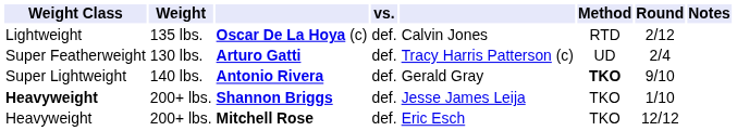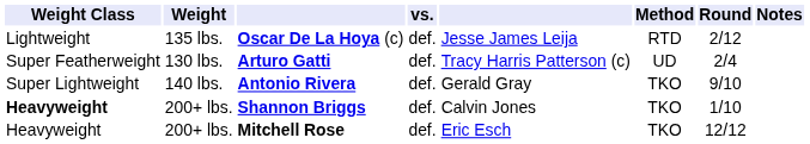 <table class="toccolours" style="font-size: 85%;">
 <tr>
 <th style="background:#e6e8fa; color:#000; text-align:center;">Weight Class</th>
 <th style="background:#e6e8fa; color:#000; text-align:center;">Weight</th>
 <th style="background:#e6e8fa; color:#000; text-align:center;"></th>
 <th style="background:#e6e8fa; color:#000; text-align:center;">vs.</th>
 <th style="background:#e6e8fa; color:#000; text-align:center;"></th>
 <th style="background:#e6e8fa; color:#000; text-align:center;">Method</th>
 <th style="background:#e6e8fa; color:#000; text-align:center;">Round</th>
 <th style="background:#e6e8fa; color:#000; text-align:center;">Notes</th>
 </tr>
 <tr>
 <td>Lightweight</td>
 <td>135 lbs.</td>
 <td><strong><a href='#'>Oscar De La Hoya</a></strong> (c)</td>
 <td>def.</td>
-<td>Calvin Jones</td>
+<td><a href='#'>Jesse James Leija</a></td>
 <td align=center>RTD</td>
 <td align=center>2/12</td>
 <td></td>
 </tr>
 <tr>
 <td>Super Featherweight</td>
 <td>130 lbs.</td>
 <td><strong><a href='#'>Arturo Gatti</a></strong></td>
 <td>def.</td>
 <td><a href='#'>Tracy Harris Patterson</a> (c)</td>
 <td align=center>UD</td>
 <td align=center>2/4</td>
 <td></td>
 </tr>
 <tr>
 <td>Super Lightweight</td>
 <td>140 lbs.</td>
 <td><strong><a href='#'>Antonio Rivera</a></strong></td>
 <td>def.</td>
 <td>Gerald Gray</td>
-<td align=center><strong>TKO</strong></td>
+<td align=center>TKO</td>
 <td align=center>9/10</td>
 </tr>
 <tr>
 <td><strong>Heavyweight</strong></td>
 <td>200+ lbs.</td>
 <td><strong><a href='#'>Shannon Briggs</a></strong></td>
 <td>def.</td>
-<td><a href='#'>Jesse James Leija</a></td>
+<td>Calvin Jones</td>
 <td align=center>TKO</td>
 <td align=center>1/10</td>
 </tr>
 <tr>
 <td>Heavyweight</td>
 <td>200+ lbs.</td>
 <td><strong>Mitchell Rose</strong></td>
 <td>def.</td>
 <td><a href='#'>Eric Esch</a></td>
 <td align=center>TKO</td>
 <td align=center>12/12</td>
 </tr>
 </table>
